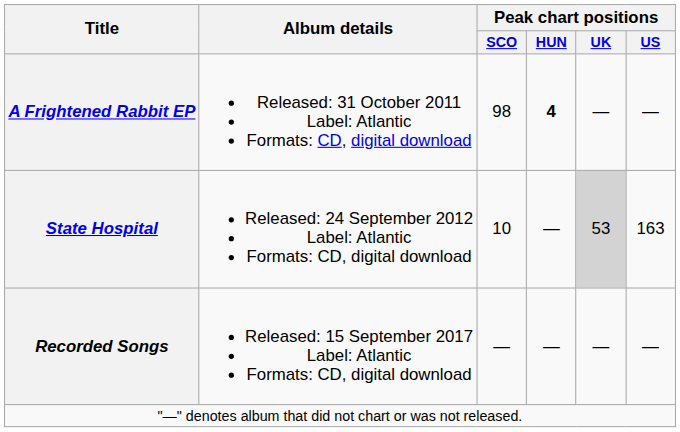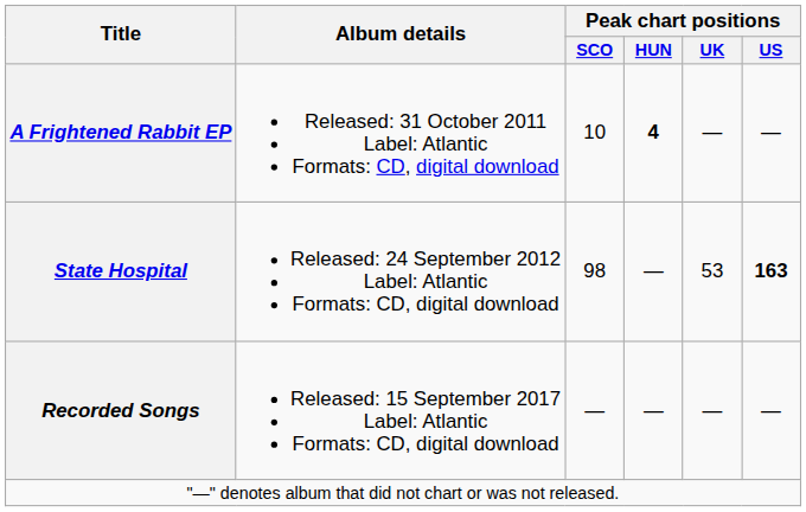 <table class="wikitable plainrowheaders" style="text-align:center;">
 <tr>
 <th scope="col" rowspan="2">Title</th>
 <th scope="col" rowspan="2">Album details</th>
 <th scope="col" colspan="4">Peak chart positions</th>
 </tr>
 <tr>
 <th scope="col" style="width:3em;font-size:85%;"><a href='#'>SCO</a><br></th>
 <th scope="col" style="width:3em;font-size:85%;"><a href='#'>HUN</a><br></th>
 <th scope="col" style="width:3em;font-size:85%;"><a href='#'>UK</a><br></th>
 <th scope="col" style="width:3em;font-size:85%;"><a href='#'>US</a><br></th>
 </tr>
 <tr>
 <th scope="row"><em><a href='#'>A Frightened Rabbit EP</a></em></th>
 <td><br><ul><li>Released: 31 October 2011</li><li>Label: Atlantic</li><li>Formats: <a href='#'>CD</a>, <a href='#'>digital download</a></li></ul></td>
-<td>98</td>
+<td>10</td>
 <td><strong>4</strong></td>
 <td>—</td>
 <td>—</td>
 </tr>
 <tr>
 <th scope="row"><em><a href='#'>State Hospital</a></em></th>
 <td><br><ul><li>Released: 24 September 2012</li><li>Label: Atlantic</li><li>Formats: CD, digital download</li></ul></td>
-<td>10</td>
+<td>98</td>
 <td>—</td>
-<td style="background: lightgrey;">53</td>
-<td>163</td>
+<td>53</td>
+<td><strong>163</strong></td>
 </tr>
 <tr>
 <th scope="row"><em>Recorded Songs</em></th>
 <td><br><ul><li>Released: 15 September 2017</li><li>Label: Atlantic</li><li>Formats: CD, digital download</li></ul></td>
 <td>—</td>
 <td>—</td>
 <td>—</td>
 <td>—</td>
 </tr>
 <tr>
 <td colspan="14" style="font-size:85%">"—" denotes album that did not chart or was not released.</td>
 </tr>
 </table>
